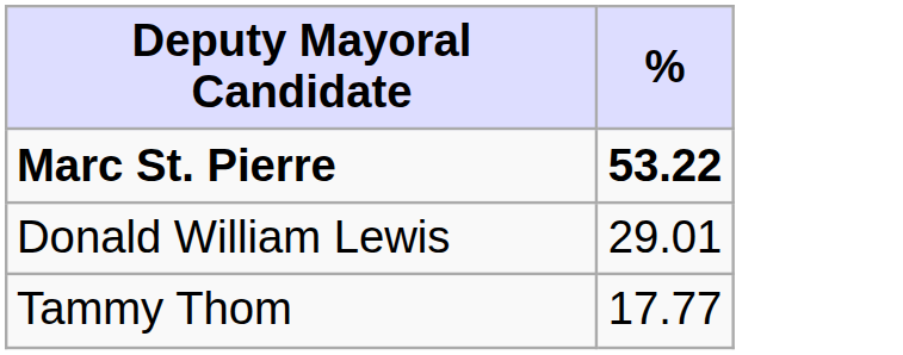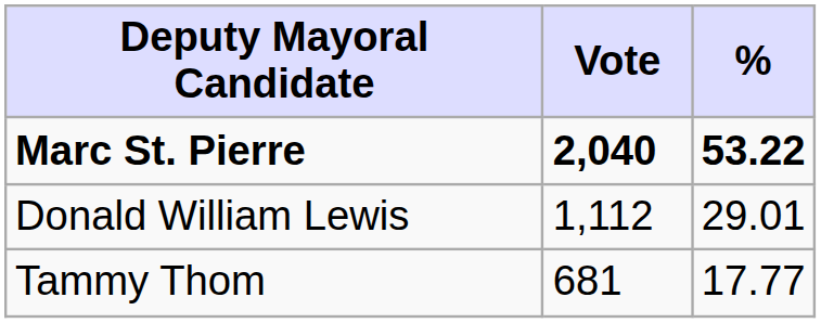 <table class="wikitable">
 <tr>
 <th style="background:#ddf; width:200px;">Deputy Mayoral Candidate</th>
+<th style="background:#ddf; width:50px;">Vote</th>
 <th style="background:#ddf; width:30px;">%</th>
 </tr>
 <tr>
 <td><strong>Marc St. Pierre</strong></td>
+<td><strong>2,040</strong></td>
 <td><strong>53.22</strong></td>
 </tr>
 <tr>
 <td>Donald William Lewis</td>
+<td>1,112</td>
 <td>29.01</td>
 </tr>
 <tr>
 <td>Tammy Thom</td>
+<td>681</td>
 <td>17.77</td>
 </tr>
 </table>
